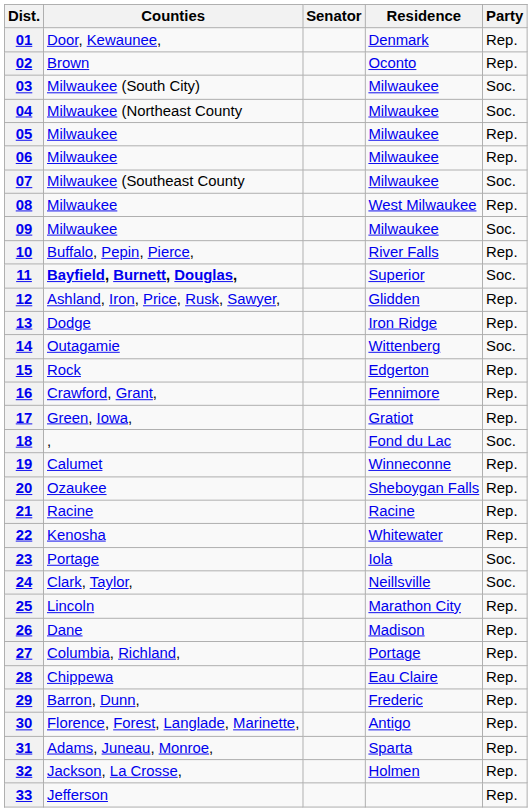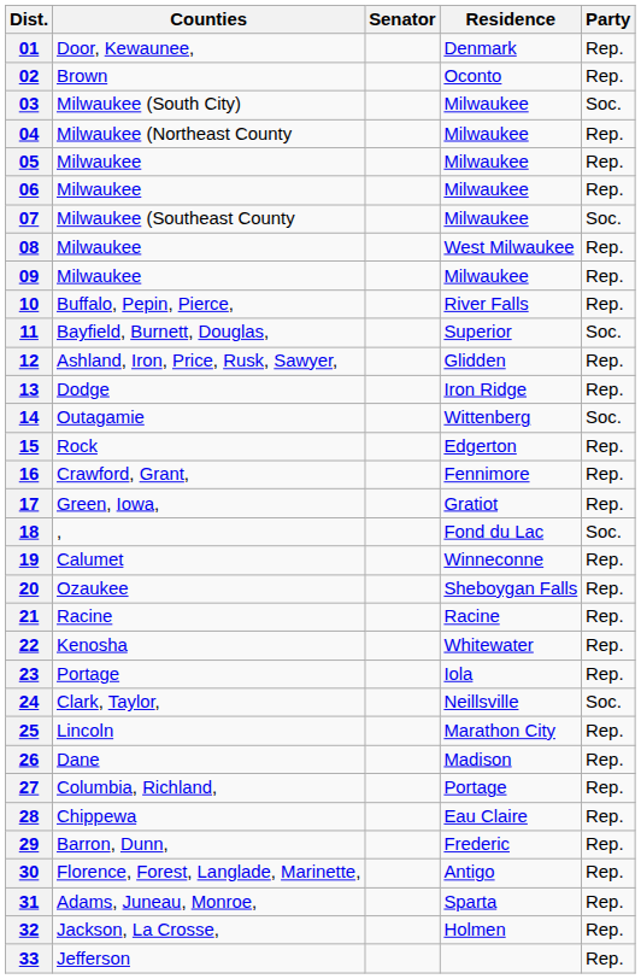 <table class="wikitable sortable">
 <tr>
 <th>Dist.</th>
 <th>Counties</th>
 <th>Senator</th>
 <th>Residence</th>
 <th>Party</th>
 </tr>
 <tr>
 <th><a href='#'>01</a></th>
 <td><a href='#'>Door</a>, <a href='#'>Kewaunee</a>, </td>
 <td></td>
 <td><a href='#'>Denmark</a></td>
 <td>Rep.</td>
 </tr>
 <tr>
 <th><a href='#'>02</a></th>
 <td><a href='#'>Brown</a> </td>
 <td></td>
 <td><a href='#'>Oconto</a></td>
 <td>Rep.</td>
 </tr>
 <tr>
 <th><a href='#'>03</a></th>
 <td><a href='#'>Milwaukee</a> (South City)</td>
 <td></td>
 <td><a href='#'>Milwaukee</a></td>
 <td>Soc.</td>
 </tr>
 <tr>
 <th><a href='#'>04</a></th>
 <td><a href='#'>Milwaukee</a> (Northeast County </td>
 <td></td>
 <td><a href='#'>Milwaukee</a></td>
-<td>Soc.</td>
+<td>Rep.</td>
 </tr>
 <tr>
 <th><a href='#'>05</a></th>
 <td><a href='#'>Milwaukee</a> </td>
 <td></td>
 <td><a href='#'>Milwaukee</a></td>
 <td>Rep.</td>
 </tr>
 <tr>
 <th><a href='#'>06</a></th>
 <td><a href='#'>Milwaukee</a> </td>
 <td></td>
 <td><a href='#'>Milwaukee</a></td>
 <td>Rep.</td>
 </tr>
 <tr>
 <th><a href='#'>07</a></th>
 <td><a href='#'>Milwaukee</a> (Southeast County </td>
 <td></td>
 <td><a href='#'>Milwaukee</a></td>
 <td>Soc.</td>
 </tr>
 <tr>
 <th><a href='#'>08</a></th>
 <td><a href='#'>Milwaukee</a> </td>
 <td></td>
 <td><a href='#'>West Milwaukee</a></td>
 <td>Rep.</td>
 </tr>
 <tr>
 <th><a href='#'>09</a></th>
 <td><a href='#'>Milwaukee</a> </td>
 <td></td>
 <td><a href='#'>Milwaukee</a></td>
-<td>Soc.</td>
+<td>Rep.</td>
 </tr>
 <tr>
 <th><a href='#'>10</a></th>
 <td><a href='#'>Buffalo</a>, <a href='#'>Pepin</a>, <a href='#'>Pierce</a>, </td>
 <td></td>
 <td><a href='#'>River Falls</a></td>
 <td>Rep.</td>
 </tr>
 <tr>
 <th><a href='#'>11</a></th>
-<td><strong><a href='#'>Bayfield</a>, <a href='#'>Burnett</a>, <a href='#'>Douglas</a>, </strong></td>
+<td><a href='#'>Bayfield</a>, <a href='#'>Burnett</a>, <a href='#'>Douglas</a>, </td>
 <td></td>
 <td><a href='#'>Superior</a></td>
 <td>Soc.</td>
 </tr>
 <tr>
 <th><a href='#'>12</a></th>
 <td><a href='#'>Ashland</a>, <a href='#'>Iron</a>, <a href='#'>Price</a>, <a href='#'>Rusk</a>, <a href='#'>Sawyer</a>, </td>
 <td></td>
 <td><a href='#'>Glidden</a></td>
 <td>Rep.</td>
 </tr>
 <tr>
 <th><a href='#'>13</a></th>
 <td><a href='#'>Dodge</a> </td>
 <td></td>
 <td><a href='#'>Iron Ridge</a></td>
 <td>Rep.</td>
 </tr>
 <tr>
 <th><a href='#'>14</a></th>
 <td><a href='#'>Outagamie</a> </td>
 <td></td>
 <td><a href='#'>Wittenberg</a></td>
 <td>Soc.</td>
 </tr>
 <tr>
 <th><a href='#'>15</a></th>
 <td><a href='#'>Rock</a></td>
 <td></td>
 <td><a href='#'>Edgerton</a></td>
 <td>Rep.</td>
 </tr>
 <tr>
 <th><a href='#'>16</a></th>
 <td><a href='#'>Crawford</a>, <a href='#'>Grant</a>, </td>
 <td></td>
 <td><a href='#'>Fennimore</a></td>
 <td>Rep.</td>
 </tr>
 <tr>
 <th><a href='#'>17</a></th>
 <td><a href='#'>Green</a>, <a href='#'>Iowa</a>, </td>
 <td></td>
 <td><a href='#'>Gratiot</a></td>
 <td>Rep.</td>
 </tr>
 <tr>
 <th><a href='#'>18</a></th>
 <td>,  </td>
 <td></td>
 <td><a href='#'>Fond du Lac</a></td>
 <td>Soc.</td>
 </tr>
 <tr>
 <th><a href='#'>19</a></th>
 <td><a href='#'>Calumet</a> </td>
 <td></td>
 <td><a href='#'>Winneconne</a></td>
 <td>Rep.</td>
 </tr>
 <tr>
 <th><a href='#'>20</a></th>
 <td><a href='#'>Ozaukee</a> </td>
 <td></td>
 <td><a href='#'>Sheboygan Falls</a></td>
 <td>Rep.</td>
 </tr>
 <tr>
 <th><a href='#'>21</a></th>
 <td><a href='#'>Racine</a></td>
 <td></td>
 <td><a href='#'>Racine</a></td>
 <td>Rep.</td>
 </tr>
 <tr>
 <th><a href='#'>22</a></th>
 <td><a href='#'>Kenosha</a> </td>
 <td></td>
 <td><a href='#'>Whitewater</a></td>
 <td>Rep.</td>
 </tr>
 <tr>
 <th><a href='#'>23</a></th>
 <td><a href='#'>Portage</a> </td>
 <td></td>
 <td><a href='#'>Iola</a></td>
-<td>Soc.</td>
+<td>Rep.</td>
 </tr>
 <tr>
 <th><a href='#'>24</a></th>
 <td><a href='#'>Clark</a>, <a href='#'>Taylor</a>, </td>
 <td></td>
 <td><a href='#'>Neillsville</a></td>
 <td>Soc.</td>
 </tr>
 <tr>
 <th><a href='#'>25</a></th>
 <td><a href='#'>Lincoln</a> </td>
 <td></td>
 <td><a href='#'>Marathon City</a></td>
 <td>Rep.</td>
 </tr>
 <tr>
 <th><a href='#'>26</a></th>
 <td><a href='#'>Dane</a></td>
 <td></td>
 <td><a href='#'>Madison</a></td>
 <td>Rep.</td>
 </tr>
 <tr>
 <th><a href='#'>27</a></th>
 <td><a href='#'>Columbia</a>, <a href='#'>Richland</a>, </td>
 <td></td>
 <td><a href='#'>Portage</a></td>
 <td>Rep.</td>
 </tr>
 <tr>
 <th><a href='#'>28</a></th>
 <td><a href='#'>Chippewa</a> </td>
 <td></td>
 <td><a href='#'>Eau Claire</a></td>
 <td>Rep.</td>
 </tr>
 <tr>
 <th><a href='#'>29</a></th>
 <td><a href='#'>Barron</a>, <a href='#'>Dunn</a>, </td>
 <td></td>
 <td><a href='#'>Frederic</a></td>
 <td>Rep.</td>
 </tr>
 <tr>
 <th><a href='#'>30</a></th>
 <td><a href='#'>Florence</a>, <a href='#'>Forest</a>, <a href='#'>Langlade</a>, <a href='#'>Marinette</a>, </td>
 <td></td>
 <td><a href='#'>Antigo</a></td>
 <td>Rep.</td>
 </tr>
 <tr>
 <th><a href='#'>31</a></th>
 <td><a href='#'>Adams</a>, <a href='#'>Juneau</a>, <a href='#'>Monroe</a>, </td>
 <td></td>
 <td><a href='#'>Sparta</a></td>
 <td>Rep.</td>
 </tr>
 <tr>
 <th><a href='#'>32</a></th>
 <td><a href='#'>Jackson</a>, <a href='#'>La Crosse</a>, </td>
 <td></td>
 <td><a href='#'>Holmen</a></td>
 <td>Rep.</td>
 </tr>
 <tr>
 <th><a href='#'>33</a></th>
 <td><a href='#'>Jefferson</a> </td>
 <td></td>
 <td></td>
 <td>Rep.</td>
 </tr>
 </table>
